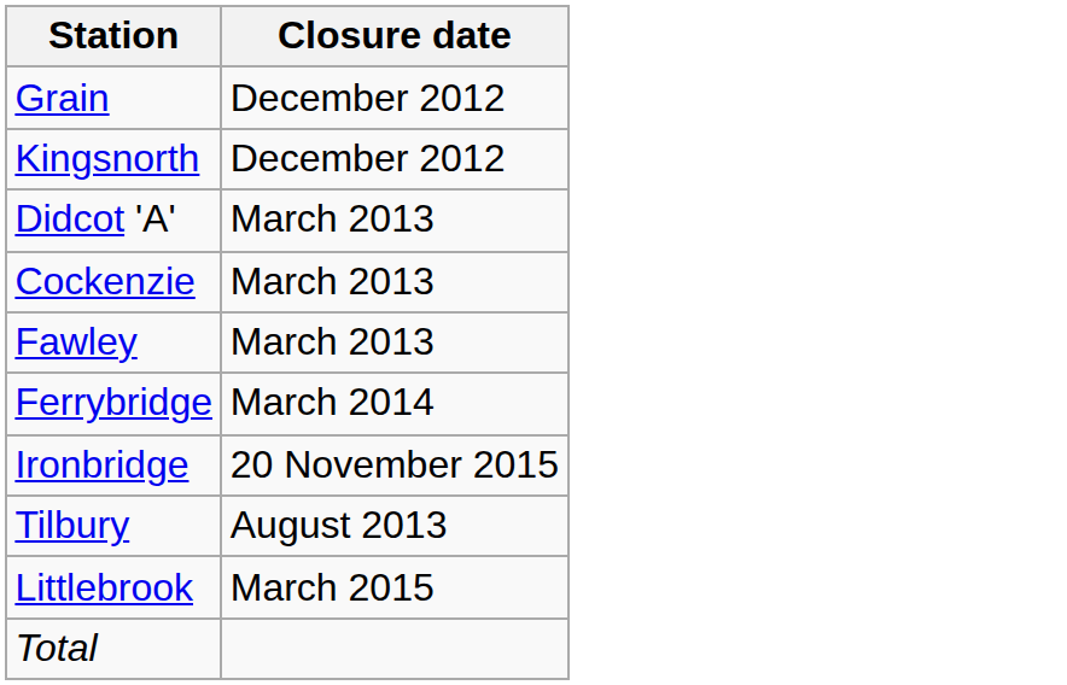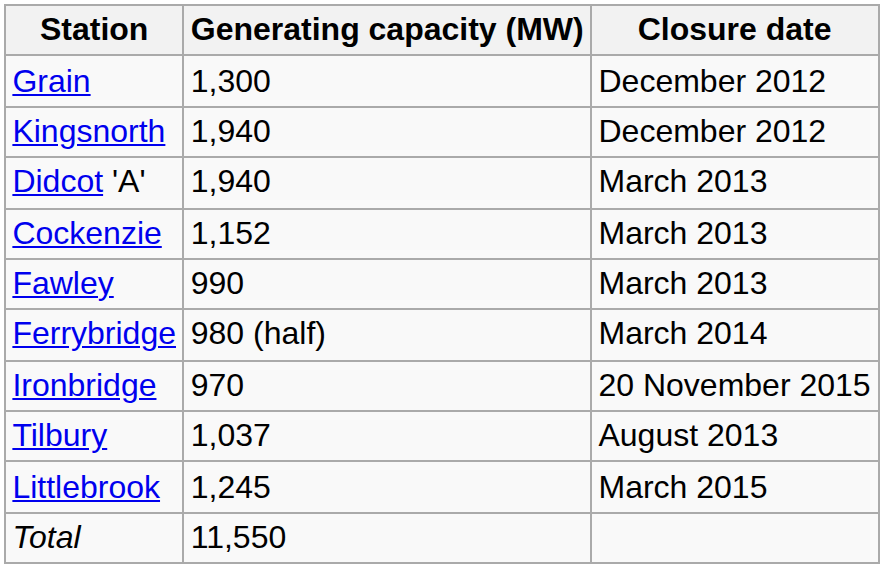 <table class="wikitable">
 <tr>
 <th>Station</th>
+<th>Generating capacity (MW)</th>
 <th>Closure date</th>
 </tr>
 <tr>
 <td><a href='#'>Grain</a></td>
+<td>1,300</td>
 <td>December 2012</td>
 </tr>
 <tr>
 <td><a href='#'>Kingsnorth</a></td>
+<td>1,940</td>
 <td>December 2012</td>
 </tr>
 <tr>
 <td><a href='#'>Didcot</a> 'A'</td>
+<td>1,940</td>
 <td>March 2013</td>
 </tr>
 <tr>
 <td><a href='#'>Cockenzie</a></td>
+<td>1,152</td>
 <td>March 2013</td>
 </tr>
 <tr>
 <td><a href='#'>Fawley</a></td>
+<td>990</td>
 <td>March 2013</td>
 </tr>
 <tr>
 <td><a href='#'>Ferrybridge</a></td>
+<td>980 (half)</td>
 <td>March 2014</td>
 </tr>
 <tr>
 <td><a href='#'>Ironbridge</a></td>
+<td>970</td>
 <td>20 November 2015</td>
 </tr>
 <tr>
 <td><a href='#'>Tilbury</a></td>
+<td>1,037</td>
 <td>August 2013</td>
 </tr>
 <tr>
 <td><a href='#'>Littlebrook</a></td>
+<td>1,245</td>
 <td>March 2015</td>
 </tr>
 <tr>
 <td><em>Total</em></td>
+<td>11,550</td>
 <td></td>
 </tr>
 </table>
